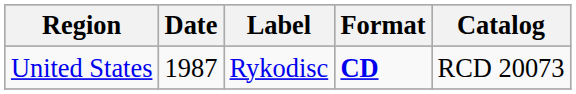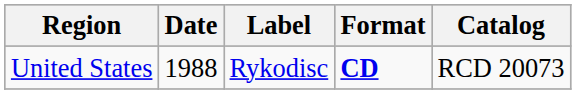 <table class="wikitable">
 <tr>
 <th>Region</th>
 <th>Date</th>
 <th>Label</th>
 <th>Format</th>
 <th>Catalog</th>
 </tr>
 <tr>
 <td><a href='#'>United States</a></td>
-<td>1987</td>
+<td>1988</td>
 <td><a href='#'>Rykodisc</a></td>
 <td><strong><a href='#'>CD</a></strong></td>
 <td>RCD 20073</td>
 </tr>
 </table>
